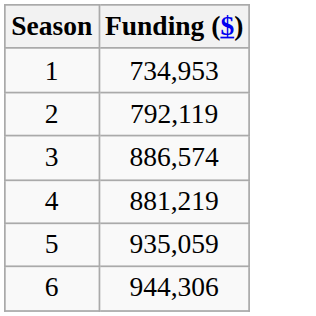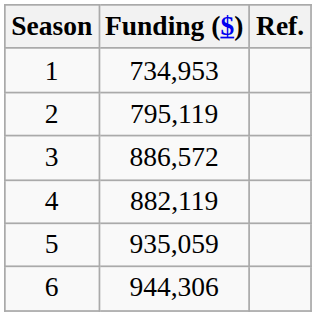 <table class="wikitable" style="text-align:center;">
 <tr>
 <th>Season</th>
 <th>Funding (<a href='#'>$</a>)</th>
+<th>Ref.</th>
 </tr>
 <tr>
 <td>1</td>
 <td>734,953</td>
+<td></td>
 </tr>
 <tr>
 <td>2</td>
-<td>792,119</td>
+<td>795,119</td>
+<td></td>
 </tr>
 <tr>
 <td>3</td>
-<td>886,574</td>
+<td>886,572</td>
+<td></td>
 </tr>
 <tr>
 <td>4</td>
-<td>881,219</td>
+<td>882,119</td>
+<td></td>
 </tr>
 <tr>
 <td>5</td>
 <td>935,059</td>
+<td></td>
 </tr>
 <tr>
 <td>6</td>
 <td>944,306</td>
+<td></td>
 </tr>
 </table>
